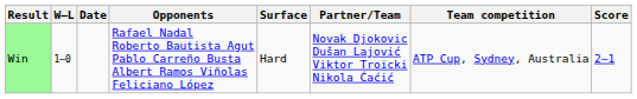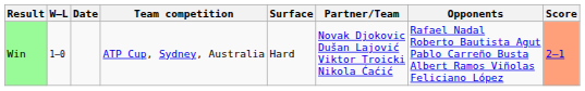 <table class="sortable wikitable">
 <tr>
 <th>Result</th>
 <th class="unsortable">W–L</th>
 <th>Date</th>
-<th>Opponents</th>
+<th>Team competition</th>
 <th>Surface</th>
 <th>Partner/Team</th>
-<th>Team competition</th>
+<th>Opponents</th>
 <th>Score</th>
 </tr>
 <tr>
 <td bgcolor=98FB98>Win</td>
 <td><small>1–0</small></td>
 <td><a href='#'></a></td>
-<td> <a href='#'>Rafael Nadal</a><br> <a href='#'>Roberto Bautista Agut</a><br> <a href='#'>Pablo Carreño Busta</a><br> <a href='#'>Albert Ramos Viñolas</a><br> <a href='#'>Feliciano López</a></td>
+<td><a href='#'>ATP Cup</a>, <a href='#'>Sydney</a>, Australia</td>
 <td>Hard</td>
 <td> <a href='#'>Novak Djokovic</a><br> <a href='#'>Dušan Lajović</a><br> <a href='#'>Viktor Troicki</a><br> <a href='#'>Nikola Ćaćić</a></td>
-<td><a href='#'>ATP Cup</a>, <a href='#'>Sydney</a>, Australia</td>
-<td><a href='#'>2–1</a></td>
+<td> <a href='#'>Rafael Nadal</a><br> <a href='#'>Roberto Bautista Agut</a><br> <a href='#'>Pablo Carreño Busta</a><br> <a href='#'>Albert Ramos Viñolas</a><br> <a href='#'>Feliciano López</a></td>
+<td style="background: lightsalmon;"><a href='#'>2–1</a></td>
 </tr>
 </table>
